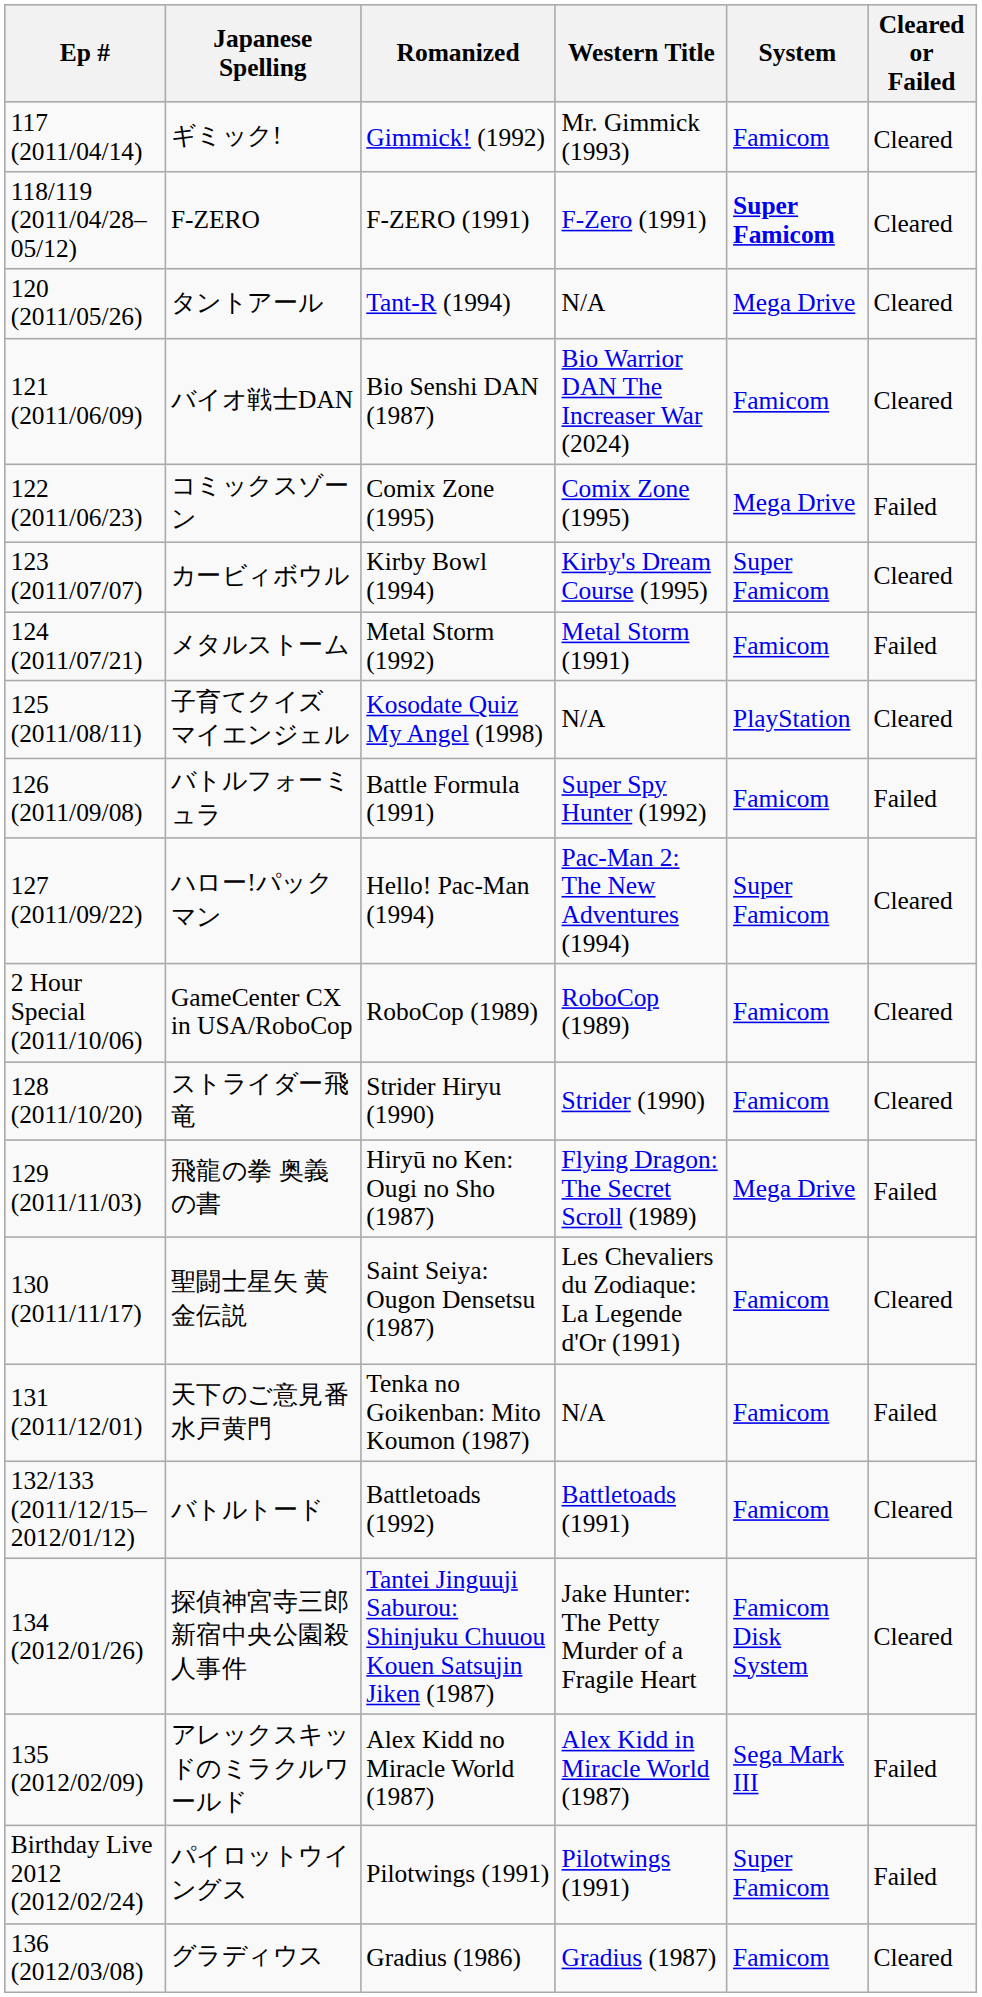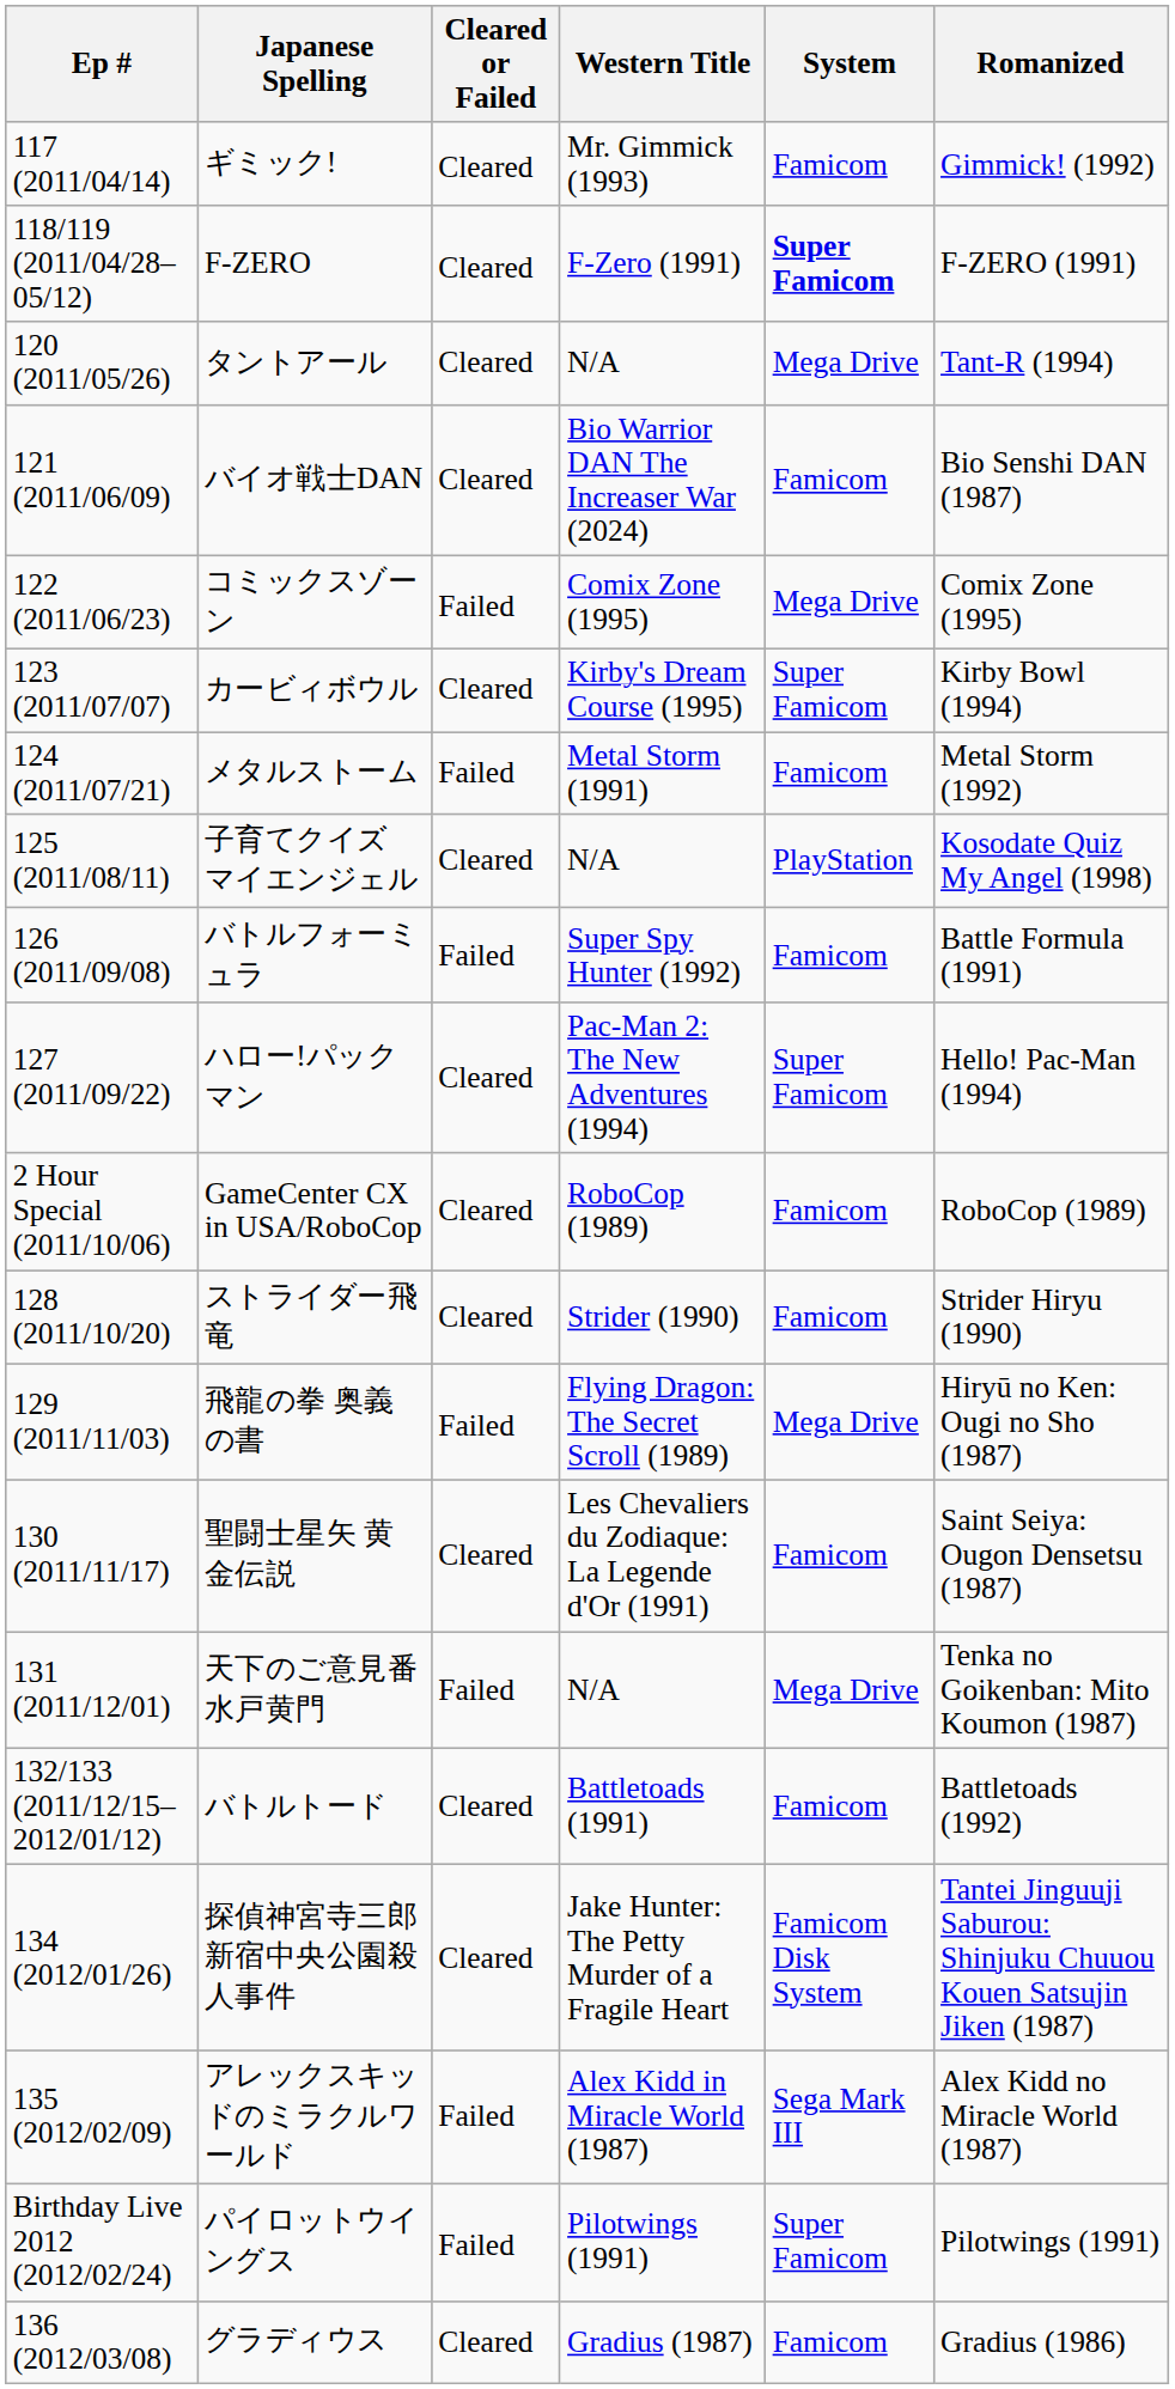 <table class="wikitable" style="width:98%;">
 <tr>
 <th>Ep #</th>
 <th>Japanese Spelling</th>
-<th>Romanized</th>
+<th>Cleared or Failed</th>
 <th>Western Title</th>
 <th>System</th>
-<th>Cleared or Failed</th>
+<th>Romanized</th>
 </tr>
 <tr>
 <td>117<br>(2011/04/14)</td>
 <td>ギミック!</td>
-<td><a href='#'>Gimmick!</a> (1992)</td>
+<td>Cleared<sup></sup></td>
 <td>Mr. Gimmick (1993)</td>
 <td><a href='#'>Famicom</a></td>
-<td>Cleared<sup></sup></td>
+<td><a href='#'>Gimmick!</a> (1992)</td>
 </tr>
 <tr>
 <td>118/119<br>(2011/04/28–05/12)</td>
 <td>F-ZERO</td>
-<td>F-ZERO (1991)</td>
+<td>Cleared<sup></sup></td>
 <td><a href='#'>F-Zero</a> (1991)</td>
 <td><strong><a href='#'>Super Famicom</a></strong></td>
-<td>Cleared<sup></sup></td>
+<td>F-ZERO (1991)</td>
 </tr>
 <tr>
 <td>120<br>(2011/05/26)</td>
 <td>タントアール</td>
-<td><a href='#'>Tant-R</a> (1994)</td>
+<td>Cleared</td>
 <td>N/A</td>
 <td><a href='#'>Mega Drive</a></td>
-<td>Cleared</td>
+<td><a href='#'>Tant-R</a> (1994)</td>
 </tr>
 <tr>
 <td>121<br>(2011/06/09)</td>
 <td>バイオ戦士DAN</td>
-<td>Bio Senshi DAN (1987)</td>
+<td>Cleared</td>
 <td><a href='#'>Bio Warrior DAN The Increaser War</a> (2024)</td>
 <td><a href='#'>Famicom</a></td>
-<td>Cleared</td>
+<td>Bio Senshi DAN (1987)</td>
 </tr>
 <tr>
 <td>122<br>(2011/06/23)</td>
 <td>コミックスゾーン</td>
-<td>Comix Zone (1995)</td>
+<td>Failed<sup></sup></td>
 <td><a href='#'>Comix Zone</a> (1995)</td>
 <td><a href='#'>Mega Drive</a></td>
-<td>Failed<sup></sup></td>
+<td>Comix Zone (1995)</td>
 </tr>
 <tr>
 <td>123<br>(2011/07/07)</td>
 <td>カービィボウル</td>
-<td>Kirby Bowl (1994)</td>
+<td>Cleared</td>
 <td><a href='#'>Kirby's Dream Course</a> (1995)</td>
 <td><a href='#'>Super Famicom</a></td>
-<td>Cleared</td>
+<td>Kirby Bowl (1994)</td>
 </tr>
 <tr>
 <td>124<br>(2011/07/21)</td>
 <td>メタルストーム</td>
-<td>Metal Storm (1992)</td>
+<td>Failed</td>
 <td><a href='#'>Metal Storm</a> (1991)</td>
 <td><a href='#'>Famicom</a></td>
-<td>Failed</td>
+<td>Metal Storm (1992)</td>
 </tr>
 <tr>
 <td>125<br>(2011/08/11)</td>
 <td>子育てクイズ マイエンジェル</td>
-<td><a href='#'>Kosodate Quiz My Angel</a> (1998)</td>
+<td>Cleared</td>
 <td>N/A</td>
 <td><a href='#'>PlayStation</a></td>
-<td>Cleared</td>
+<td><a href='#'>Kosodate Quiz My Angel</a> (1998)</td>
 </tr>
 <tr>
 <td>126<br>(2011/09/08)</td>
 <td>バトルフォーミュラ</td>
-<td>Battle Formula (1991)</td>
+<td>Failed</td>
 <td><a href='#'>Super Spy Hunter</a> (1992)</td>
 <td><a href='#'>Famicom</a></td>
-<td>Failed</td>
+<td>Battle Formula (1991)</td>
 </tr>
 <tr>
 <td>127<br>(2011/09/22)</td>
 <td>ハロー!パックマン</td>
-<td>Hello! Pac-Man (1994)</td>
+<td>Cleared</td>
 <td><a href='#'>Pac-Man 2: The New Adventures</a> (1994)</td>
 <td><a href='#'>Super Famicom</a></td>
-<td>Cleared</td>
+<td>Hello! Pac-Man (1994)</td>
 </tr>
 <tr>
 <td>2 Hour Special<br>(2011/10/06)</td>
 <td>GameCenter CX in USA/RoboCop</td>
-<td>RoboCop (1989)</td>
+<td>Cleared</td>
 <td><a href='#'>RoboCop</a> (1989)</td>
 <td><a href='#'>Famicom</a></td>
-<td>Cleared</td>
+<td>RoboCop (1989)</td>
 </tr>
 <tr>
 <td>128<br>(2011/10/20)</td>
 <td>ストライダー飛竜</td>
-<td>Strider Hiryu (1990)</td>
+<td>Cleared</td>
 <td><a href='#'>Strider</a> (1990)</td>
 <td><a href='#'>Famicom</a></td>
-<td>Cleared</td>
+<td>Strider Hiryu (1990)</td>
 </tr>
 <tr>
 <td>129<br>(2011/11/03)</td>
 <td>飛龍の拳 奥義の書</td>
-<td>Hiryū no Ken: Ougi no Sho (1987)</td>
+<td>Failed<sup></sup></td>
 <td><a href='#'>Flying Dragon: The Secret Scroll</a> (1989)</td>
 <td><a href='#'>Mega Drive</a></td>
-<td>Failed<sup></sup></td>
+<td>Hiryū no Ken: Ougi no Sho (1987)</td>
 </tr>
 <tr>
 <td>130<br>(2011/11/17)</td>
 <td>聖闘士星矢 黄金伝説</td>
-<td>Saint Seiya: Ougon Densetsu (1987)</td>
+<td>Cleared</td>
 <td>Les Chevaliers du Zodiaque: La Legende d'Or (1991)</td>
 <td><a href='#'>Famicom</a></td>
-<td>Cleared</td>
+<td>Saint Seiya: Ougon Densetsu (1987)</td>
 </tr>
 <tr>
 <td>131<br>(2011/12/01)</td>
 <td>天下のご意見番 水戸黄門</td>
+<td>Failed</td>
+<td>N/A</td>
+<td><a href='#'>Mega Drive</a></td>
 <td>Tenka no Goikenban: Mito Koumon (1987)</td>
-<td>N/A</td>
-<td><a href='#'>Famicom</a></td>
-<td>Failed</td>
 </tr>
 <tr>
 <td>132/133<br>(2011/12/15–2012/01/12)</td>
 <td>バトルトード</td>
-<td>Battletoads (1992)</td>
+<td>Cleared</td>
 <td><a href='#'>Battletoads</a> (1991)</td>
 <td><a href='#'>Famicom</a></td>
-<td>Cleared</td>
+<td>Battletoads (1992)</td>
 </tr>
 <tr>
 <td>134<br>(2012/01/26)</td>
 <td>探偵神宮寺三郎 新宿中央公園殺人事件</td>
-<td><a href='#'>Tantei Jinguuji Saburou: Shinjuku Chuuou Kouen Satsujin Jiken</a> (1987)</td>
+<td>Cleared</td>
 <td>Jake Hunter: The Petty Murder of a Fragile Heart</td>
 <td><a href='#'>Famicom Disk System</a></td>
-<td>Cleared</td>
+<td><a href='#'>Tantei Jinguuji Saburou: Shinjuku Chuuou Kouen Satsujin Jiken</a> (1987)</td>
 </tr>
 <tr>
 <td>135<br>(2012/02/09)</td>
 <td>アレックスキッドのミラクルワールド</td>
-<td>Alex Kidd no Miracle World (1987)</td>
+<td>Failed</td>
 <td><a href='#'>Alex Kidd in Miracle World</a> (1987)</td>
 <td><a href='#'>Sega Mark III</a></td>
-<td>Failed</td>
+<td>Alex Kidd no Miracle World (1987)</td>
 </tr>
 <tr>
 <td>Birthday Live 2012<br>(2012/02/24)</td>
 <td>パイロットウイングス</td>
-<td>Pilotwings (1991)</td>
+<td>Failed<sup></sup></td>
 <td><a href='#'>Pilotwings</a> (1991)</td>
 <td><a href='#'>Super Famicom</a></td>
-<td>Failed<sup></sup></td>
+<td>Pilotwings (1991)</td>
 </tr>
 <tr>
 <td>136<br>(2012/03/08)</td>
 <td>グラディウス</td>
-<td>Gradius (1986)</td>
+<td>Cleared</td>
 <td><a href='#'>Gradius</a> (1987)</td>
 <td><a href='#'>Famicom</a></td>
-<td>Cleared</td>
+<td>Gradius (1986)</td>
 </tr>
 </table>
